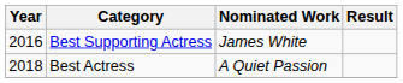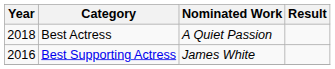 <table class="wikitable">
 <tr>
 <th>Year</th>
 <th>Category</th>
 <th>Nominated Work</th>
 <th>Result</th>
 </tr>
 <tr>
+<td>2018</td>
+<td>Best Actress</td>
+<td><em>A Quiet Passion</em></td>
+<td></td>
+</tr>
+<tr>
 <td>2016</td>
 <td><a href='#'>Best Supporting Actress</a></td>
 <td><em>James White</em></td>
 <td></td>
 </tr>
 <tr>
-<td>2018</td>
-<td>Best Actress</td>
-<td><em>A Quiet Passion</em></td>
-<td></td>
-</tr>
-<tr>
 </tr>
 </table>
